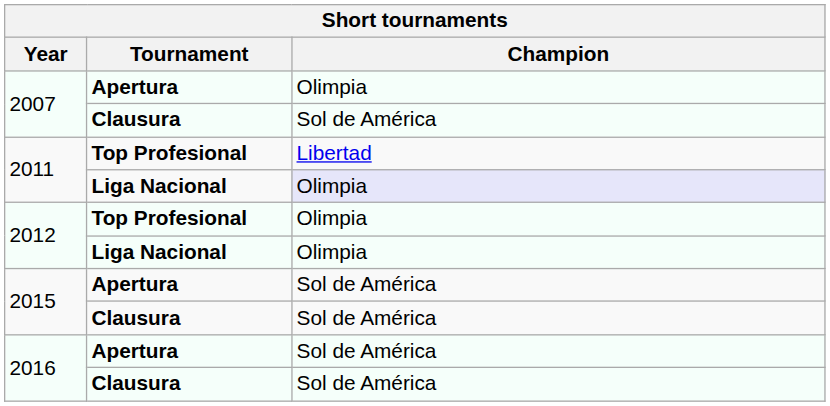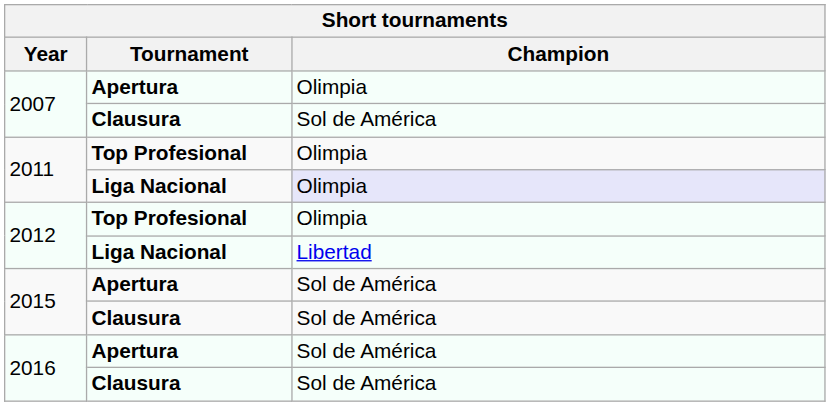 <table class="wikitable" width="50%">
 <tr>
 <th colspan="6"><strong>Short tournaments</strong></th>
 </tr>
 <tr>
 <th width="10%">Year</th>
 <th width="25%">Tournament</th>
 <th width="65%">Champion</th>
 </tr>
 <tr bgcolor="F5FFFA">
 <td rowspan="2">2007</td>
 <td><strong>Apertura</strong></td>
 <td>Olimpia</td>
 </tr>
 <tr bgcolor="F5FFFA">
 <td><strong>Clausura</strong></td>
 <td>Sol de América</td>
 </tr>
 <tr>
 <td rowspan="2">2011</td>
 <td><strong>Top Profesional</strong></td>
-<td><a href='#'>Libertad</a></td>
+<td>Olimpia</td>
 </tr>
 <tr>
 <td><strong>Liga Nacional</strong></td>
 <td style="background: lavender;">Olimpia</td>
 </tr>
 <tr bgcolor="F5FFFA">
 <td rowspan="2">2012</td>
 <td><strong>Top Profesional</strong></td>
 <td>Olimpia</td>
 </tr>
 <tr bgcolor="F5FFFA">
 <td><strong>Liga Nacional</strong></td>
-<td>Olimpia</td>
+<td><a href='#'>Libertad</a></td>
 </tr>
 <tr>
 <td rowspan="2">2015</td>
 <td><strong>Apertura</strong></td>
 <td>Sol de América</td>
 </tr>
 <tr>
 <td><strong>Clausura</strong></td>
 <td>Sol de América</td>
 </tr>
 <tr bgcolor="F5FFFA">
 <td rowspan="2">2016</td>
 <td><strong>Apertura</strong></td>
 <td>Sol de América</td>
 </tr>
 <tr bgcolor="F5FFFA">
 <td><strong>Clausura</strong></td>
 <td>Sol de América</td>
 </tr>
 </table>
